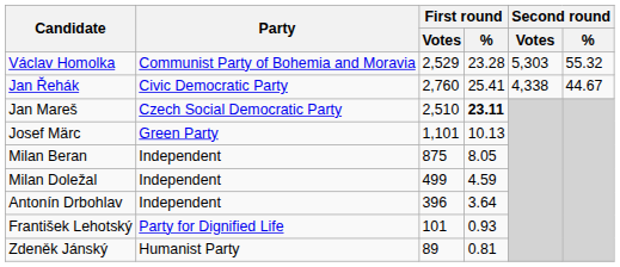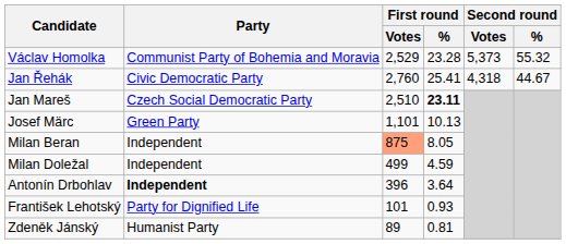 <table class="wikitable">
 <tr>
 <th rowspan=2>Candidate</th>
 <th rowspan=2>Party</th>
 <th colspan=2>First round</th>
 <th colspan=2>Second round</th>
 </tr>
 <tr>
 <th>Votes</th>
 <th>%</th>
 <th>Votes</th>
 <th>%</th>
 </tr>
 <tr>
 <td><a href='#'>Václav Homolka</a></td>
 <td><a href='#'>Communist Party of Bohemia and Moravia</a></td>
 <td>2,529</td>
 <td>23.28</td>
-<td>5,303</td>
+<td>5,373</td>
 <td>55.32</td>
 </tr>
 <tr>
 <td><a href='#'>Jan Řehák</a></td>
 <td><a href='#'>Civic Democratic Party</a></td>
 <td>2,760</td>
 <td>25.41</td>
-<td>4,338</td>
+<td>4,318</td>
 <td>44.67</td>
 </tr>
 <tr>
 <td>Jan Mareš</td>
 <td><a href='#'>Czech Social Democratic Party</a></td>
 <td>2,510</td>
 <td><strong>23.11</strong></td>
 <td rowspan="7"  style="background-color:lightgrey;"> </td>
 <td rowspan="7"  style="background-color:lightgrey;"> </td>
 </tr>
 <tr>
 <td>Josef Märc</td>
 <td><a href='#'>Green Party</a></td>
 <td>1,101</td>
 <td>10.13</td>
 </tr>
 <tr>
 <td>Milan Beran</td>
 <td>Independent</td>
-<td>875</td>
+<td style="background: lightsalmon;">875</td>
 <td>8.05</td>
 </tr>
 <tr>
 <td>Milan Doležal</td>
 <td>Independent</td>
 <td>499</td>
 <td>4.59</td>
 </tr>
 <tr>
 <td>Antonín Drbohlav</td>
-<td>Independent</td>
+<td><strong>Independent</strong></td>
 <td>396</td>
 <td>3.64</td>
 </tr>
 <tr>
 <td>František Lehotský</td>
 <td><a href='#'>Party for Dignified Life</a></td>
 <td>101</td>
 <td>0.93</td>
 </tr>
 <tr>
 <td>Zdeněk Jánský</td>
 <td>Humanist Party</td>
 <td>89</td>
 <td>0.81</td>
 </tr>
 </table>
